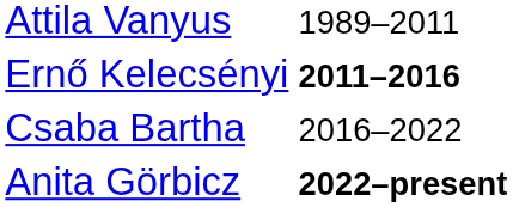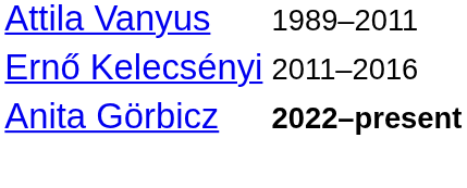 <table>
 <tr>
 <td></td>
 <td><a href='#'>Attila Vanyus</a></td>
 <td><small>1989–2011</small></td>
 </tr>
 <tr>
 <td></td>
 <td><a href='#'>Ernő Kelecsényi</a></td>
-<td><strong><small>2011–2016</small></strong></td>
-</tr>
-<tr>
-<td></td>
-<td><a href='#'>Csaba Bartha</a></td>
-<td><small>2016–2022</small></td>
+<td><small>2011–2016</small></td>
 </tr>
 <tr>
 <td></td>
 <td><a href='#'>Anita Görbicz</a></td>
 <td><strong><small>2022–present</small></strong></td>
 </tr>
 </table>
